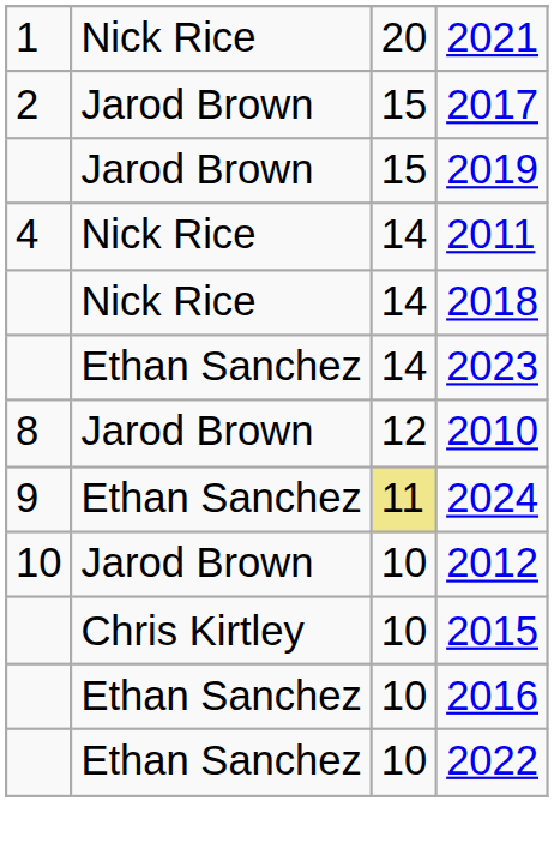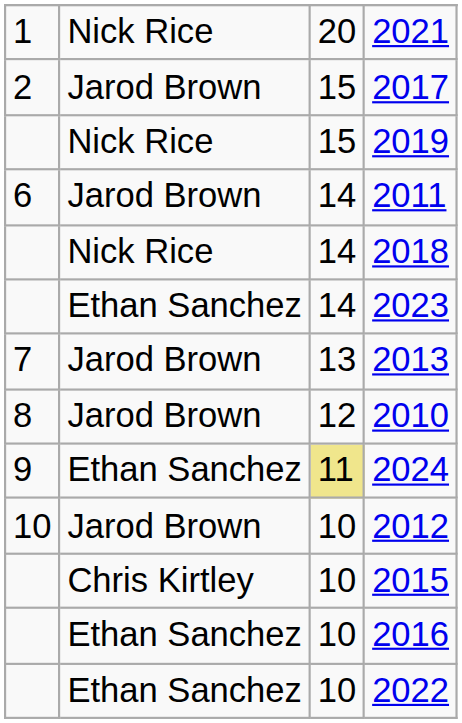 <table class="wikitable">
 <tr>
 </tr>
 <tr>
 <td>1</td>
 <td>Nick Rice</td>
 <td>20</td>
 <td><a href='#'>2021</a></td>
 </tr>
 <tr>
 <td>2</td>
 <td>Jarod Brown</td>
 <td>15</td>
 <td><a href='#'>2017</a></td>
 </tr>
 <tr>
 <td></td>
-<td>Jarod Brown</td>
+<td>Nick Rice</td>
 <td>15</td>
 <td><a href='#'>2019</a></td>
 </tr>
 <tr>
-<td>4</td>
-<td>Nick Rice</td>
+<td>6</td>
+<td>Jarod Brown</td>
 <td>14</td>
 <td><a href='#'>2011</a></td>
 </tr>
 <tr>
 <td></td>
 <td>Nick Rice</td>
 <td>14</td>
 <td><a href='#'>2018</a></td>
 </tr>
 <tr>
 <td></td>
 <td>Ethan Sanchez</td>
 <td>14</td>
 <td><a href='#'>2023</a></td>
+</tr>
+<tr>
+<td>7</td>
+<td>Jarod Brown</td>
+<td>13</td>
+<td><a href='#'>2013</a></td>
 </tr>
 <tr>
 <td>8</td>
 <td>Jarod Brown</td>
 <td>12</td>
 <td><a href='#'>2010</a></td>
 </tr>
 <tr>
 <td>9</td>
 <td>Ethan Sanchez</td>
 <td style="background: khaki;">11</td>
 <td><a href='#'>2024</a></td>
 </tr>
 <tr>
 <td>10</td>
 <td>Jarod Brown</td>
 <td>10</td>
 <td><a href='#'>2012</a></td>
 </tr>
 <tr>
 <td></td>
 <td>Chris Kirtley</td>
 <td>10</td>
 <td><a href='#'>2015</a></td>
 </tr>
 <tr>
 <td></td>
 <td>Ethan Sanchez</td>
 <td>10</td>
 <td><a href='#'>2016</a></td>
 </tr>
 <tr>
 <td></td>
 <td>Ethan Sanchez</td>
 <td>10</td>
 <td><a href='#'>2022</a></td>
 </tr>
 </table>
